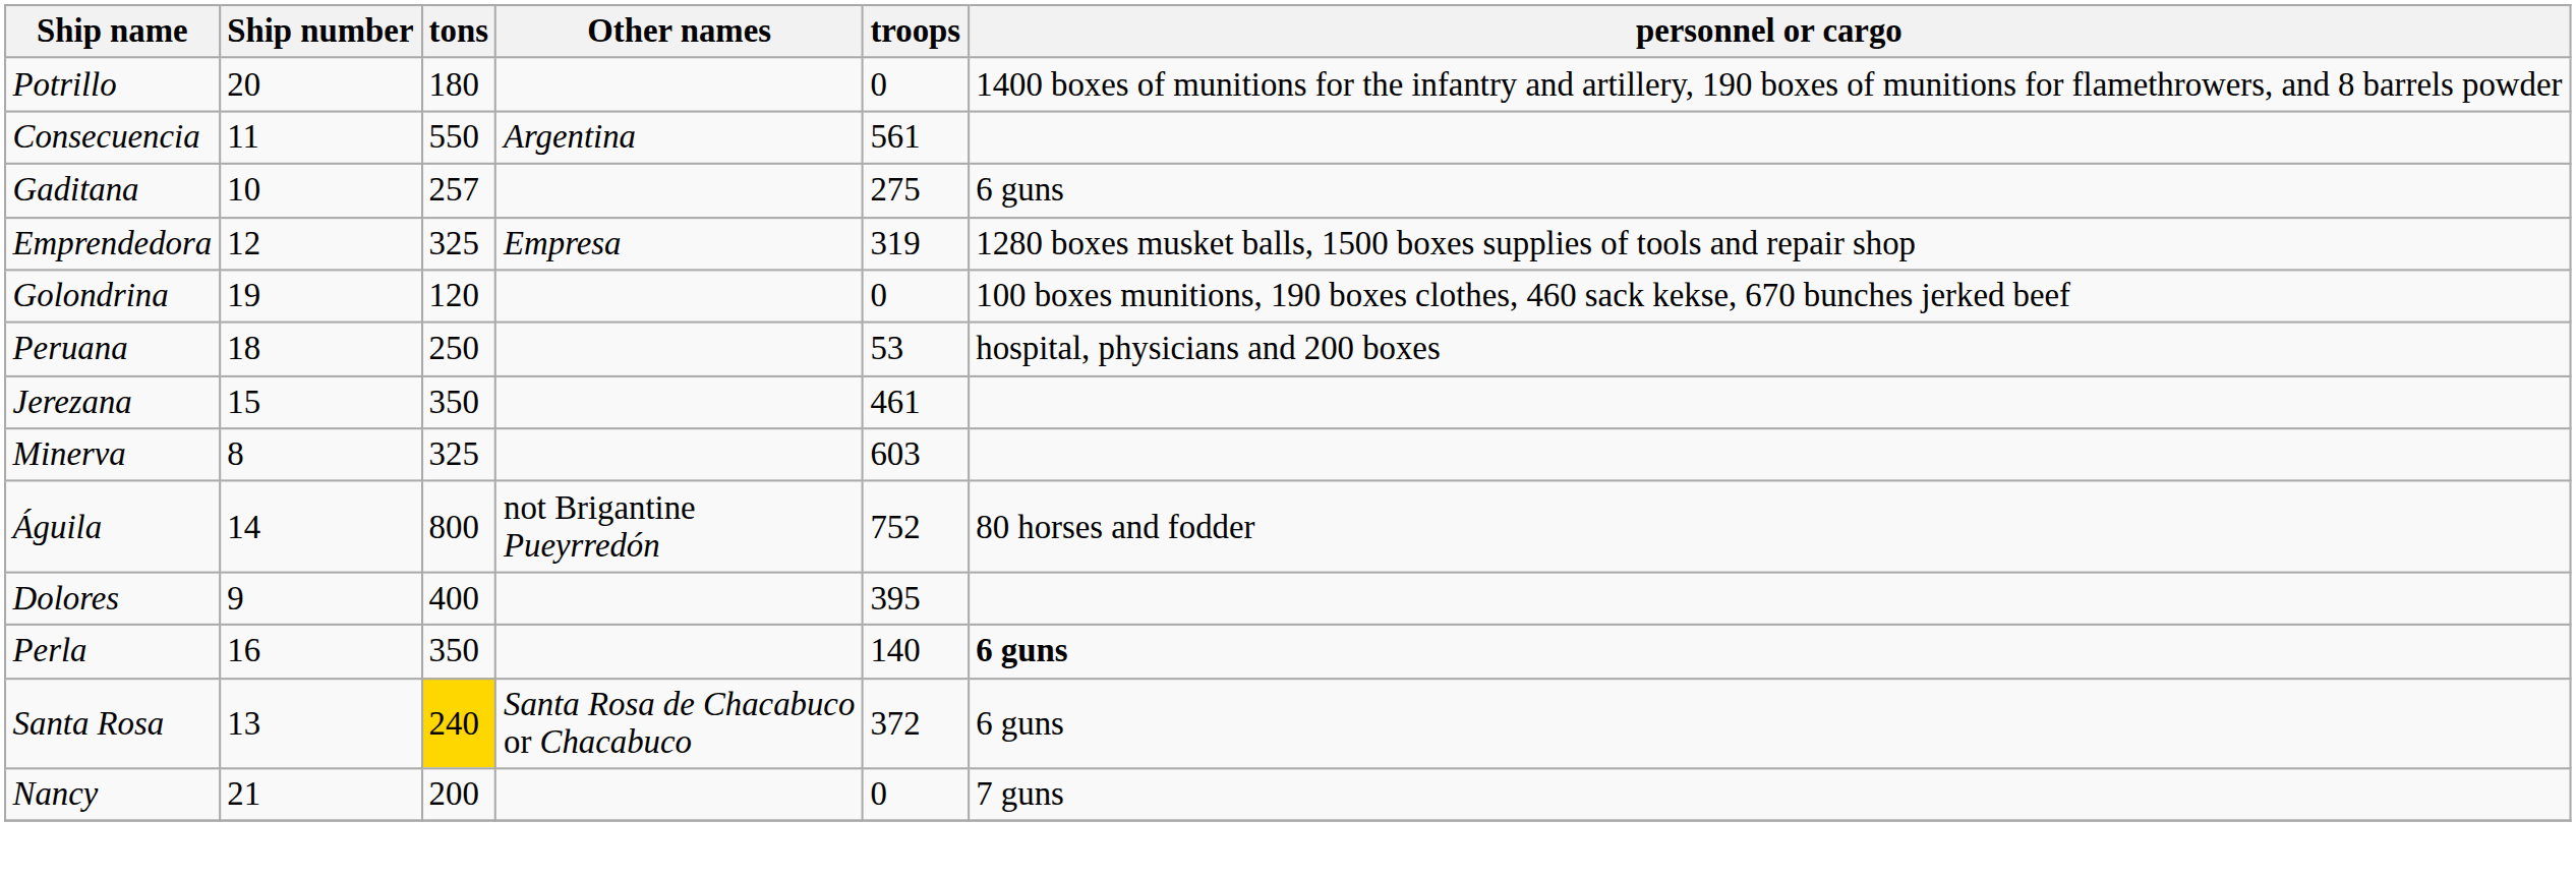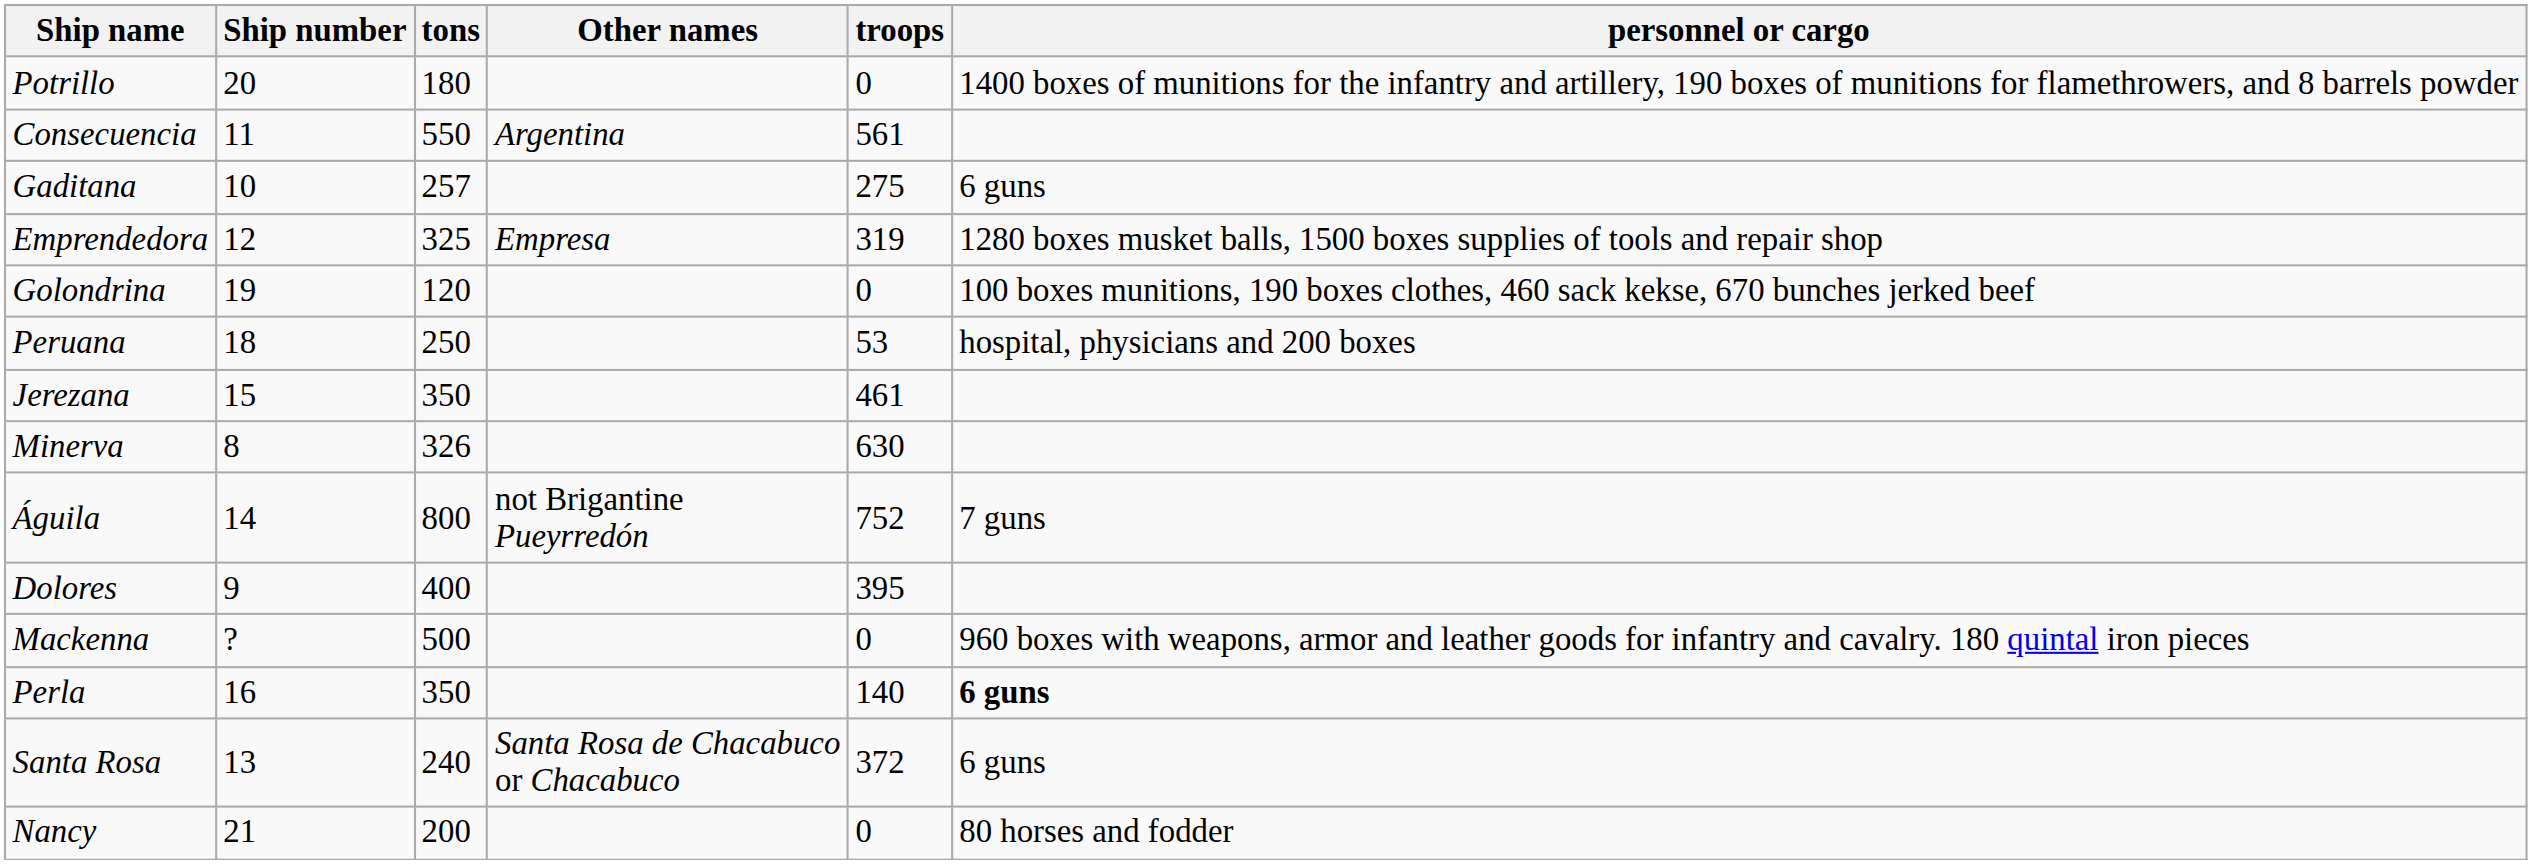 <table class="wikitable sortable">
 <tr>
 <th scope="col">Ship name</th>
 <th scope="col">Ship number</th>
 <th scope="col">tons</th>
 <th scope="col" class="unsortable">Other names</th>
 <th scope="col">troops</th>
 <th scope="col" class="unsortable">personnel or cargo</th>
 </tr>
 <tr>
 <td><em>Potrillo</em></td>
 <td>20</td>
 <td>180</td>
 <td></td>
 <td>0</td>
 <td>1400 boxes of munitions for the infantry and artillery, 190 boxes of munitions for flamethrowers, and 8 barrels powder</td>
 </tr>
 <tr>
 <td><em>Consecuencia</em></td>
 <td>11</td>
 <td>550</td>
 <td><em>Argentina</em></td>
 <td>561</td>
 <td></td>
 </tr>
 <tr>
 <td><em>Gaditana</em></td>
 <td>10</td>
 <td>257</td>
 <td></td>
 <td>275</td>
 <td>6 guns</td>
 </tr>
 <tr>
 <td><em>Emprendedora</em></td>
 <td>12</td>
 <td>325</td>
 <td><em>Empresa</em></td>
 <td>319</td>
 <td>1280 boxes musket balls, 1500 boxes supplies of tools and repair shop</td>
 </tr>
 <tr>
 <td><em>Golondrina</em></td>
 <td>19</td>
 <td>120</td>
 <td></td>
 <td>0</td>
 <td>100 boxes munitions, 190 boxes clothes, 460 sack kekse, 670 bunches jerked beef</td>
 </tr>
 <tr>
 <td><em>Peruana</em></td>
 <td>18</td>
 <td>250</td>
 <td></td>
 <td>53</td>
 <td>hospital, physicians and 200 boxes</td>
 </tr>
 <tr>
 <td><em>Jerezana</em></td>
 <td>15</td>
 <td>350</td>
 <td></td>
 <td>461</td>
 <td></td>
 </tr>
 <tr>
 <td><em>Minerva</em></td>
 <td>8</td>
-<td>325</td>
+<td>326</td>
 <td></td>
-<td>603</td>
+<td>630</td>
 <td></td>
 </tr>
 <tr>
 <td><em>Águila</em></td>
 <td>14</td>
 <td>800</td>
 <td>not Brigantine <br><em>Pueyrredón</em></td>
 <td>752</td>
-<td>80 horses and fodder</td>
+<td>7 guns</td>
 </tr>
 <tr>
 <td><em>Dolores</em></td>
 <td>9</td>
 <td>400</td>
 <td></td>
 <td>395</td>
 <td></td>
+</tr>
+<tr>
+<td><em>Mackenna</em></td>
+<td>?</td>
+<td>500</td>
+<td></td>
+<td>0</td>
+<td>960 boxes with weapons, armor and leather goods for infantry and cavalry. 180 <a href='#'>quintal</a> iron pieces</td>
 </tr>
 <tr>
 <td><em>Perla</em></td>
 <td>16</td>
 <td>350</td>
 <td></td>
 <td>140</td>
 <td><strong>6 guns</strong></td>
 </tr>
 <tr>
 <td><em>Santa Rosa</em></td>
 <td>13</td>
-<td style="background: gold;">240</td>
+<td>240</td>
 <td><em>Santa Rosa de Chacabuco</em><br> or <em>Chacabuco</em></td>
 <td>372</td>
 <td>6 guns</td>
 </tr>
 <tr>
 <td><em>Nancy</em></td>
 <td>21</td>
 <td>200</td>
 <td></td>
 <td>0</td>
-<td>7 guns</td>
+<td>80 horses and fodder</td>
 </tr>
 <tr>
 </tr>
 </table>
